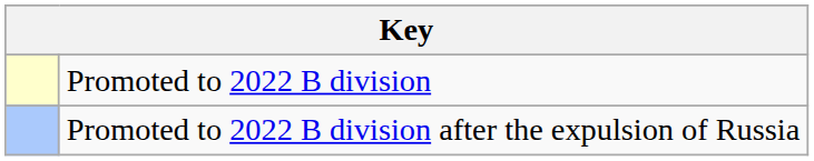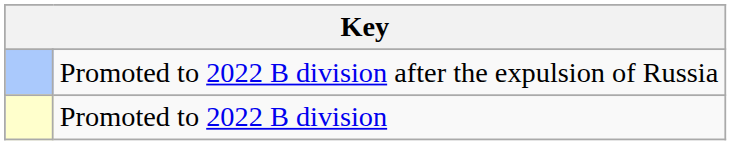 <table class="wikitable" style="text-align: center;">
 <tr>
 <th colspan=2>Key</th>
 </tr>
 <tr>
+<td style="background:#aac9fc; width:20px;"></td>
+<td align=left>Promoted to <a href='#'>2022 B division</a> after the expulsion of Russia</td>
+</tr>
+<tr>
 <td style="background:#ffffcc; width:20px;"></td>
 <td align=left>Promoted to <a href='#'>2022 B division</a></td>
 </tr>
-<tr>
-<td style="background:#aac9fc; width:20px;"></td>
-<td align=left>Promoted to <a href='#'>2022 B division</a> after the expulsion of Russia</td>
-</tr>
 </table>
